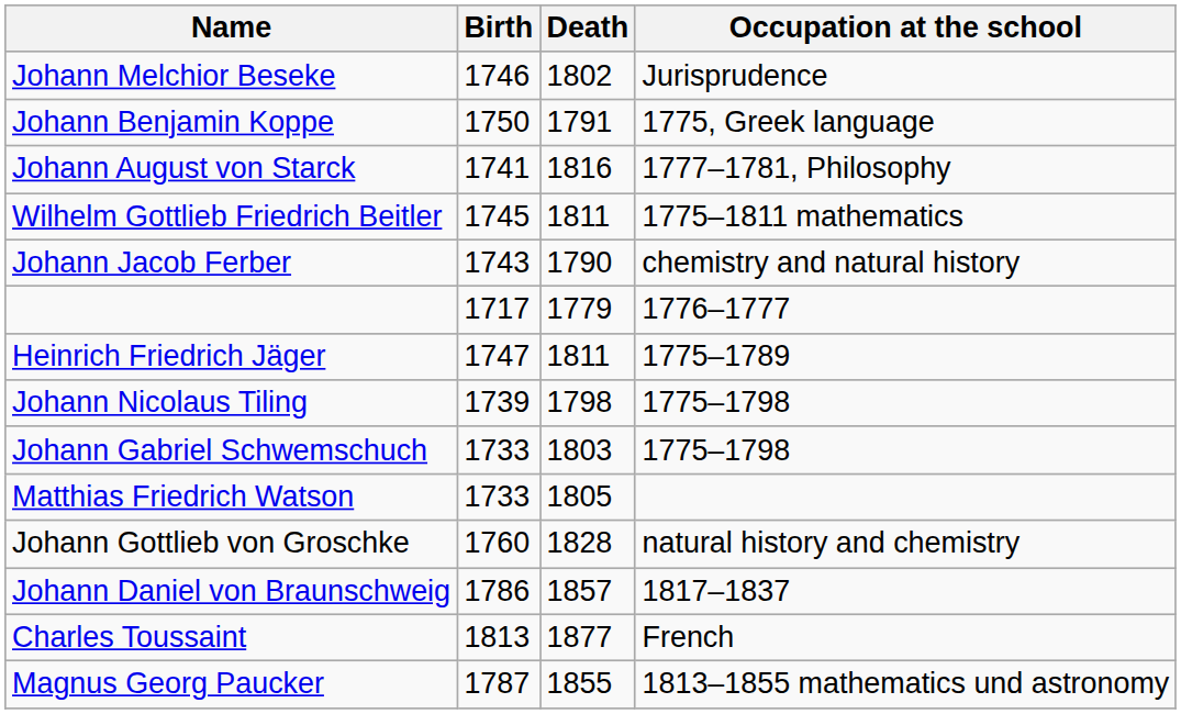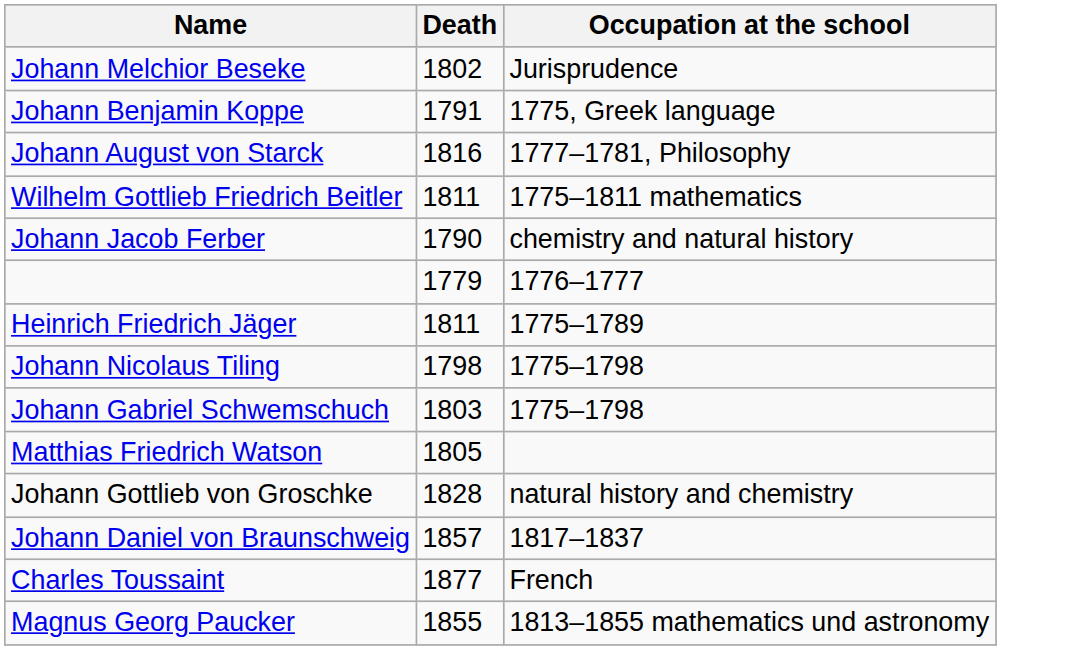 <table class="wikitable sortable">
 <tr>
 <th>Name</th>
-<th>Birth</th>
 <th>Death</th>
 <th>Occupation at the school</th>
 </tr>
 <tr>
 <td><a href='#'>Johann Melchior Beseke</a></td>
-<td>1746</td>
 <td>1802</td>
 <td>Jurisprudence</td>
 </tr>
 <tr>
 <td><a href='#'>Johann Benjamin Koppe</a></td>
-<td>1750</td>
 <td>1791</td>
 <td>1775, Greek language</td>
 </tr>
 <tr>
 <td><a href='#'>Johann August von Starck</a></td>
-<td>1741</td>
 <td>1816</td>
 <td>1777–1781, Philosophy</td>
 </tr>
 <tr>
 <td><a href='#'>Wilhelm Gottlieb Friedrich Beitler</a></td>
-<td>1745</td>
 <td>1811</td>
 <td>1775–1811 mathematics</td>
 </tr>
 <tr>
 <td><a href='#'>Johann Jacob Ferber</a></td>
-<td>1743</td>
 <td>1790</td>
 <td>chemistry and natural history</td>
 </tr>
 <tr>
 <td></td>
-<td>1717</td>
 <td>1779</td>
 <td>1776–1777</td>
 </tr>
 <tr>
 <td><a href='#'>Heinrich Friedrich Jäger</a></td>
-<td>1747</td>
 <td>1811</td>
 <td>1775–1789</td>
 </tr>
 <tr>
 <td><a href='#'>Johann Nicolaus Tiling</a></td>
-<td>1739</td>
 <td>1798</td>
 <td>1775–1798</td>
 </tr>
 <tr>
 <td><a href='#'>Johann Gabriel Schwemschuch</a></td>
-<td>1733</td>
 <td>1803</td>
 <td>1775–1798</td>
 </tr>
 <tr>
 <td><a href='#'>Matthias Friedrich Watson</a></td>
-<td>1733</td>
 <td>1805</td>
 <td></td>
 </tr>
 <tr>
 <td>Johann Gottlieb von Groschke</td>
-<td>1760</td>
 <td>1828</td>
 <td>natural history and chemistry</td>
 </tr>
 <tr>
 <td><a href='#'>Johann Daniel von Braunschweig</a></td>
-<td>1786</td>
 <td>1857</td>
 <td>1817–1837</td>
 </tr>
 <tr>
 <td><a href='#'>Charles Toussaint</a></td>
-<td>1813</td>
 <td>1877</td>
 <td>French</td>
 </tr>
 <tr>
 <td><a href='#'>Magnus Georg Paucker</a></td>
-<td>1787</td>
 <td>1855</td>
 <td>1813–1855 mathematics und astronomy</td>
 </tr>
 </table>
